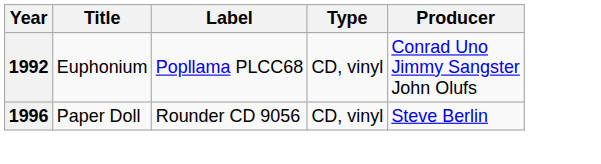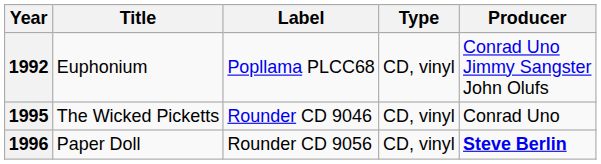 <table class="wikitable sortable">
 <tr>
 <th scope="col">Year</th>
 <th scope="col">Title</th>
 <th scope="col">Label</th>
 <th scope="col">Type</th>
 <th scope="col">Producer</th>
 </tr>
 <tr>
 <th scope="row">1992</th>
 <td>Euphonium</td>
 <td><a href='#'>Popllama</a> PLCC68</td>
 <td>CD, vinyl</td>
 <td><a href='#'>Conrad Uno</a> <br><a href='#'>Jimmy Sangster</a> <br>John Olufs</td>
 </tr>
 <tr>
+<th scope="row">1995</th>
+<td>The Wicked Picketts</td>
+<td><a href='#'>Rounder</a> CD 9046</td>
+<td>CD, vinyl</td>
+<td>Conrad Uno</td>
+</tr>
+<tr>
 <th scope="row">1996</th>
 <td>Paper Doll</td>
 <td>Rounder CD 9056</td>
 <td>CD, vinyl</td>
-<td><a href='#'>Steve Berlin</a></td>
+<td><strong><a href='#'>Steve Berlin</a></strong></td>
 </tr>
 </table>
